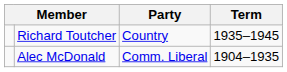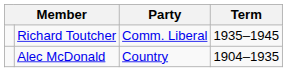 <table class="wikitable">
 <tr>
 <th colspan="2">Member</th>
 <th>Party</th>
 <th>Term</th>
 </tr>
 <tr>
 <td> </td>
 <td><a href='#'>Richard Toutcher</a></td>
-<td><a href='#'>Country</a></td>
+<td><a href='#'>Comm. Liberal</a></td>
 <td>1935–1945</td>
 </tr>
 <tr>
 <td> </td>
 <td><a href='#'>Alec McDonald</a></td>
-<td><a href='#'>Comm. Liberal</a></td>
+<td><a href='#'>Country</a></td>
 <td>1904–1935</td>
 </tr>
 </table>
